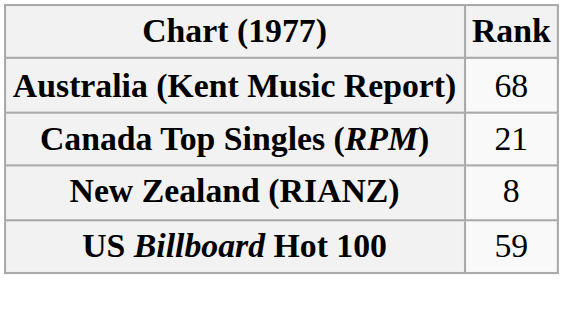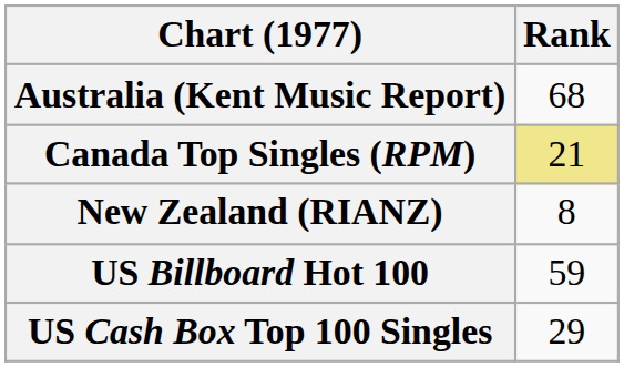 <table class="wikitable sortable plainrowheaders" style="text-align:center">
 <tr>
 <th>Chart (1977)</th>
 <th>Rank</th>
 </tr>
 <tr>
 <th scope="row">Australia (Kent Music Report)</th>
 <td>68</td>
 </tr>
 <tr>
 <th scope="row">Canada Top Singles (<em>RPM</em>)</th>
-<td>21</td>
+<td style="background: khaki;">21</td>
 </tr>
 <tr>
 <th scope="row">New Zealand (RIANZ)</th>
 <td>8</td>
 </tr>
 <tr>
 <th scope="row">US <em>Billboard</em> Hot 100</th>
 <td>59</td>
 </tr>
+<tr>
+<th scope="row">US <em>Cash Box</em> Top 100 Singles</th>
+<td>29</td>
+</tr>
 </table>
